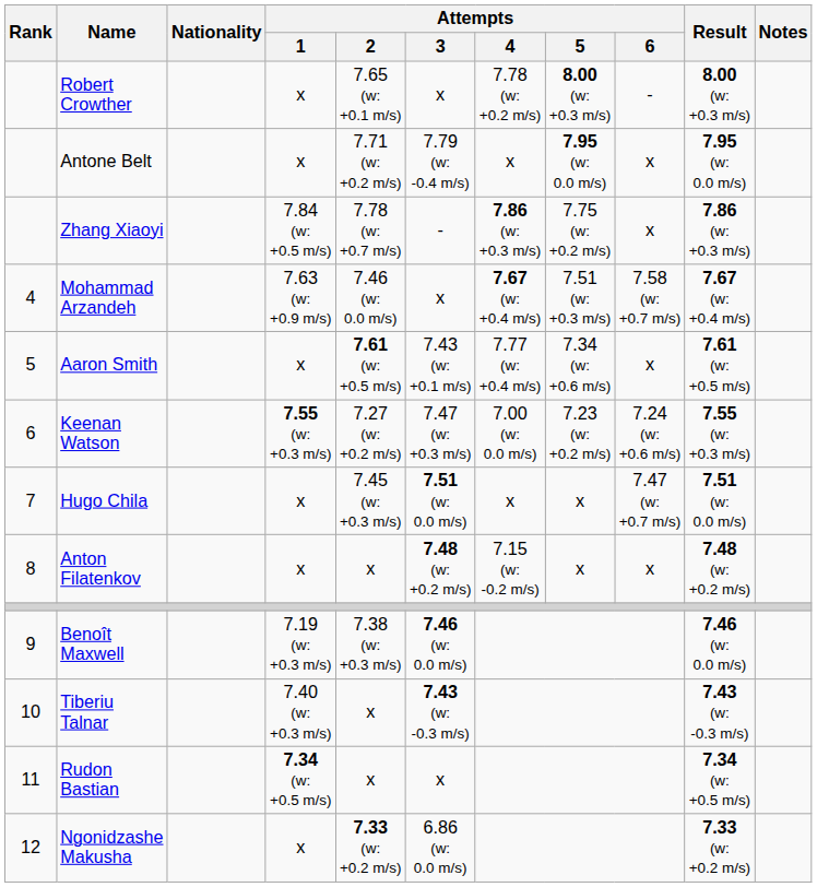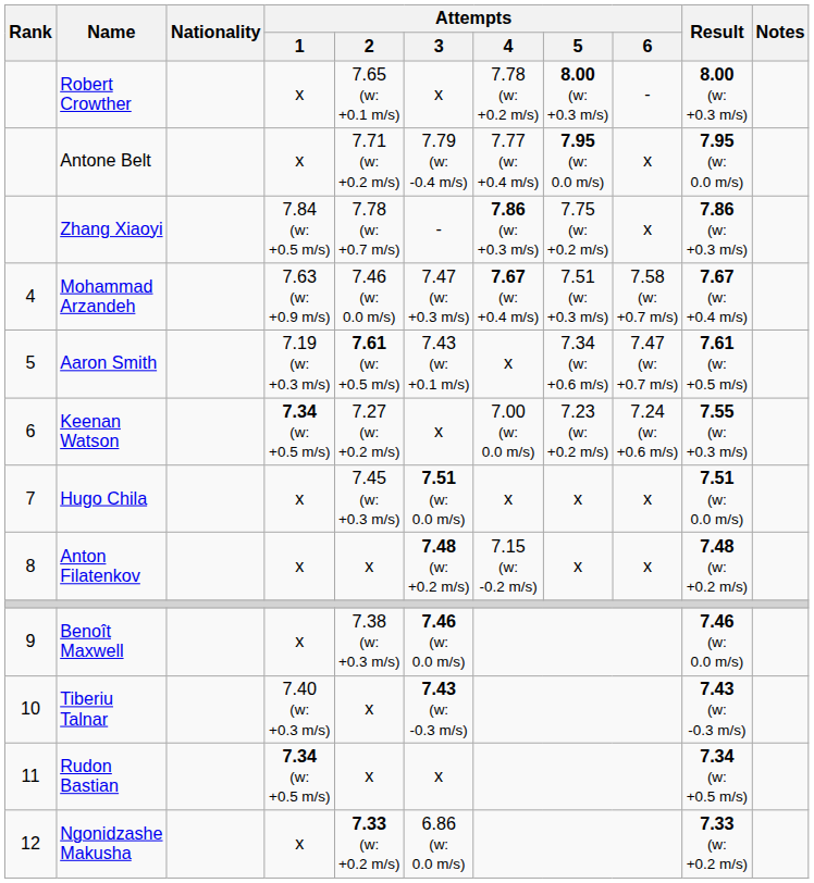 <table class="wikitable sortable" style="text-align:center">
 <tr>
 <th rowspan=2>Rank</th>
 <th rowspan=2>Name</th>
 <th rowspan=2>Nationality</th>
 <th colspan=6>Attempts</th>
 <th rowspan=2>Result</th>
 <th rowspan=2>Notes</th>
 </tr>
 <tr>
 <th>1</th>
 <th>2</th>
 <th>3</th>
 <th>4</th>
 <th>5</th>
 <th>6</th>
 </tr>
 <tr>
 <td></td>
 <td align=left><a href='#'>Robert Crowther</a></td>
 <td align=left></td>
 <td>x</td>
 <td>7.65<br><small>(w: +0.1 m/s)</small></td>
 <td>x</td>
 <td>7.78<br><small>(w: +0.2 m/s)</small></td>
 <td><strong>8.00</strong><br><small>(w: +0.3 m/s)</small></td>
 <td>-</td>
 <td><strong>8.00</strong> <br><small>(w: +0.3 m/s)</small></td>
 <td></td>
 </tr>
 <tr>
 <td></td>
 <td align=left>Antone Belt</td>
 <td align=left></td>
 <td>x</td>
 <td>7.71<br><small>(w: +0.2 m/s)</small></td>
 <td>7.79<br><small>(w: -0.4 m/s)</small></td>
-<td>x</td>
+<td>7.77<br><small>(w: +0.4 m/s)</small></td>
 <td><strong>7.95</strong><br><small>(w: 0.0 m/s)</small></td>
 <td>x</td>
 <td><strong>7.95</strong> <br><small>(w: 0.0 m/s)</small></td>
 <td></td>
 </tr>
 <tr>
 <td></td>
 <td align=left><a href='#'>Zhang Xiaoyi</a></td>
 <td align=left></td>
 <td>7.84<br><small>(w: +0.5 m/s)</small></td>
 <td>7.78<br><small>(w: +0.7 m/s)</small></td>
 <td>-</td>
 <td><strong>7.86</strong><br><small>(w: +0.3 m/s)</small></td>
 <td>7.75<br><small>(w: +0.2 m/s)</small></td>
 <td>x</td>
 <td><strong>7.86</strong> <br><small>(w: +0.3 m/s)</small></td>
 <td></td>
 </tr>
 <tr>
 <td>4</td>
 <td align=left><a href='#'>Mohammad Arzandeh</a></td>
 <td align=left></td>
 <td>7.63<br><small>(w: +0.9 m/s)</small></td>
 <td>7.46<br><small>(w: 0.0 m/s)</small></td>
-<td>x</td>
+<td>7.47<br><small>(w: +0.3 m/s)</small></td>
 <td><strong>7.67</strong><br><small>(w: +0.4 m/s)</small></td>
 <td>7.51<br><small>(w: +0.3 m/s)</small></td>
 <td>7.58<br><small>(w: +0.7 m/s)</small></td>
 <td><strong>7.67</strong> <br><small>(w: +0.4 m/s)</small></td>
 <td></td>
 </tr>
 <tr>
 <td>5</td>
 <td align=left><a href='#'>Aaron Smith</a></td>
 <td align=left></td>
-<td>x</td>
+<td>7.19<br><small>(w: +0.3 m/s)</small></td>
 <td><strong>7.61</strong><br><small>(w: +0.5 m/s)</small></td>
 <td>7.43<br><small>(w: +0.1 m/s)</small></td>
-<td>7.77<br><small>(w: +0.4 m/s)</small></td>
+<td>x</td>
 <td>7.34<br><small>(w: +0.6 m/s)</small></td>
-<td>x</td>
+<td>7.47<br><small>(w: +0.7 m/s)</small></td>
 <td><strong>7.61</strong> <br><small>(w: +0.5 m/s)</small></td>
 <td></td>
 </tr>
 <tr>
 <td>6</td>
 <td align=left><a href='#'>Keenan Watson</a></td>
 <td align=left></td>
-<td><strong>7.55</strong><br><small>(w: +0.3 m/s)</small></td>
+<td><strong>7.34</strong><br><small>(w: +0.5 m/s)</small></td>
 <td>7.27<br><small>(w: +0.2 m/s)</small></td>
-<td>7.47<br><small>(w: +0.3 m/s)</small></td>
+<td>x</td>
 <td>7.00<br><small>(w: 0.0 m/s)</small></td>
 <td>7.23<br><small>(w: +0.2 m/s)</small></td>
 <td>7.24<br><small>(w: +0.6 m/s)</small></td>
 <td><strong>7.55</strong> <br><small>(w: +0.3 m/s)</small></td>
 <td></td>
 </tr>
 <tr>
 <td>7</td>
 <td align=left><a href='#'>Hugo Chila</a></td>
 <td align=left></td>
 <td>x</td>
 <td>7.45<br><small>(w: +0.3 m/s)</small></td>
 <td><strong>7.51</strong><br><small>(w: 0.0 m/s)</small></td>
 <td>x</td>
 <td>x</td>
-<td>7.47<br><small>(w: +0.7 m/s)</small></td>
+<td>x</td>
 <td><strong>7.51</strong> <br><small>(w: 0.0 m/s)</small></td>
 <td></td>
 </tr>
 <tr>
 <td>8</td>
 <td align=left><a href='#'>Anton Filatenkov</a></td>
 <td align=left></td>
 <td>x</td>
 <td>x</td>
 <td><strong>7.48</strong><br><small>(w: +0.2 m/s)</small></td>
 <td>7.15<br><small>(w: -0.2 m/s)</small></td>
 <td>x</td>
 <td>x</td>
 <td><strong>7.48</strong> <br><small>(w: +0.2 m/s)</small></td>
 <td></td>
 </tr>
 <tr>
 <td colspan=11 bgcolor=lightgray></td>
 </tr>
 <tr>
 <td>9</td>
 <td align=left><a href='#'>Benoît Maxwell</a></td>
 <td align=left></td>
-<td>7.19<br><small>(w: +0.3 m/s)</small></td>
+<td>x</td>
 <td>7.38<br><small>(w: +0.3 m/s)</small></td>
 <td><strong>7.46</strong><br><small>(w: 0.0 m/s)</small></td>
 <td colspan=3></td>
 <td><strong>7.46</strong> <br><small>(w: 0.0 m/s)</small></td>
 <td></td>
 </tr>
 <tr>
 <td>10</td>
 <td align=left><a href='#'>Tiberiu Talnar</a></td>
 <td align=left></td>
 <td>7.40<br><small>(w: +0.3 m/s)</small></td>
 <td>x</td>
 <td><strong>7.43</strong><br><small>(w: -0.3 m/s)</small></td>
 <td colspan=3></td>
 <td><strong>7.43</strong> <br><small>(w: -0.3 m/s)</small></td>
 <td></td>
 </tr>
 <tr>
 <td>11</td>
 <td align=left><a href='#'>Rudon Bastian</a></td>
 <td align=left></td>
 <td><strong>7.34</strong><br><small>(w: +0.5 m/s)</small></td>
 <td>x</td>
 <td>x</td>
 <td colspan=3></td>
 <td><strong>7.34</strong> <br><small>(w: +0.5 m/s)</small></td>
 <td></td>
 </tr>
 <tr>
 <td>12</td>
 <td align=left><a href='#'>Ngonidzashe Makusha</a></td>
 <td align=left></td>
 <td>x</td>
 <td><strong>7.33</strong><br><small>(w: +0.2 m/s)</small></td>
 <td>6.86<br><small>(w: 0.0 m/s)</small></td>
 <td colspan=3></td>
 <td><strong>7.33</strong> <br><small>(w: +0.2 m/s)</small></td>
 <td></td>
 </tr>
 </table>
